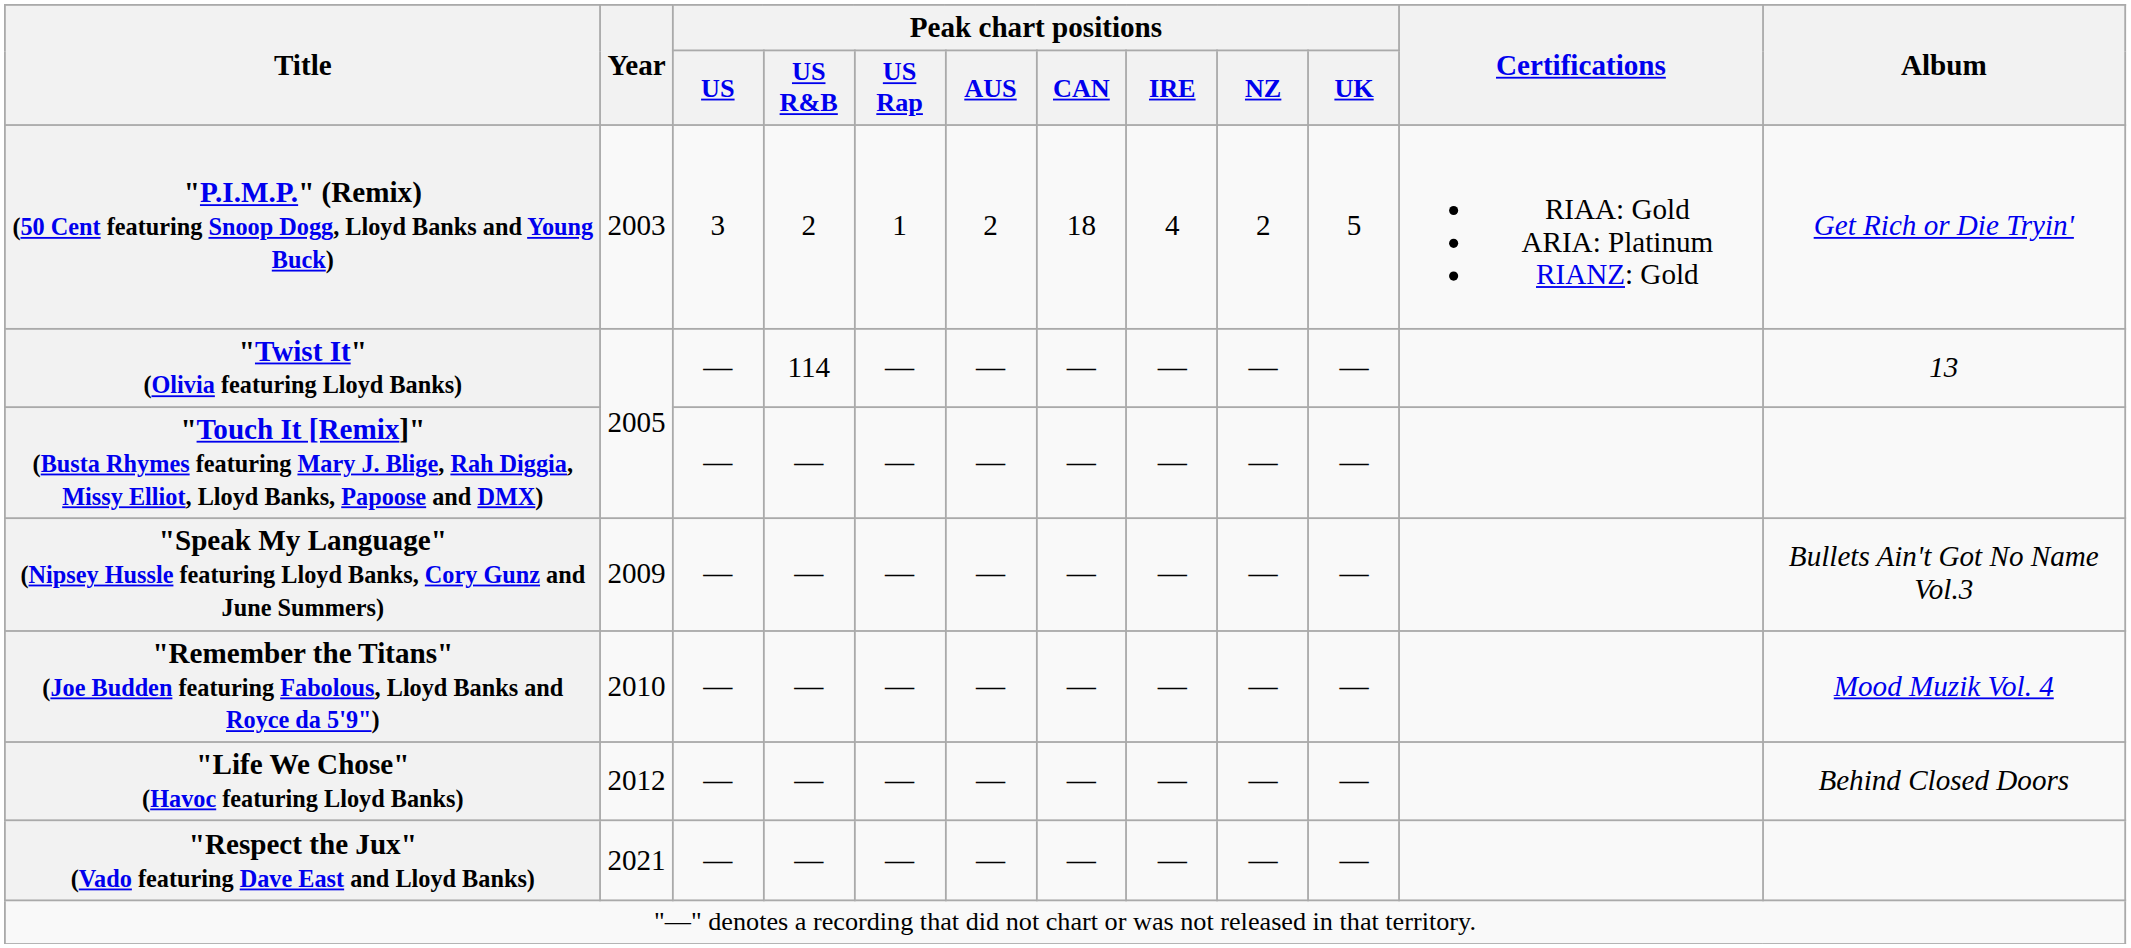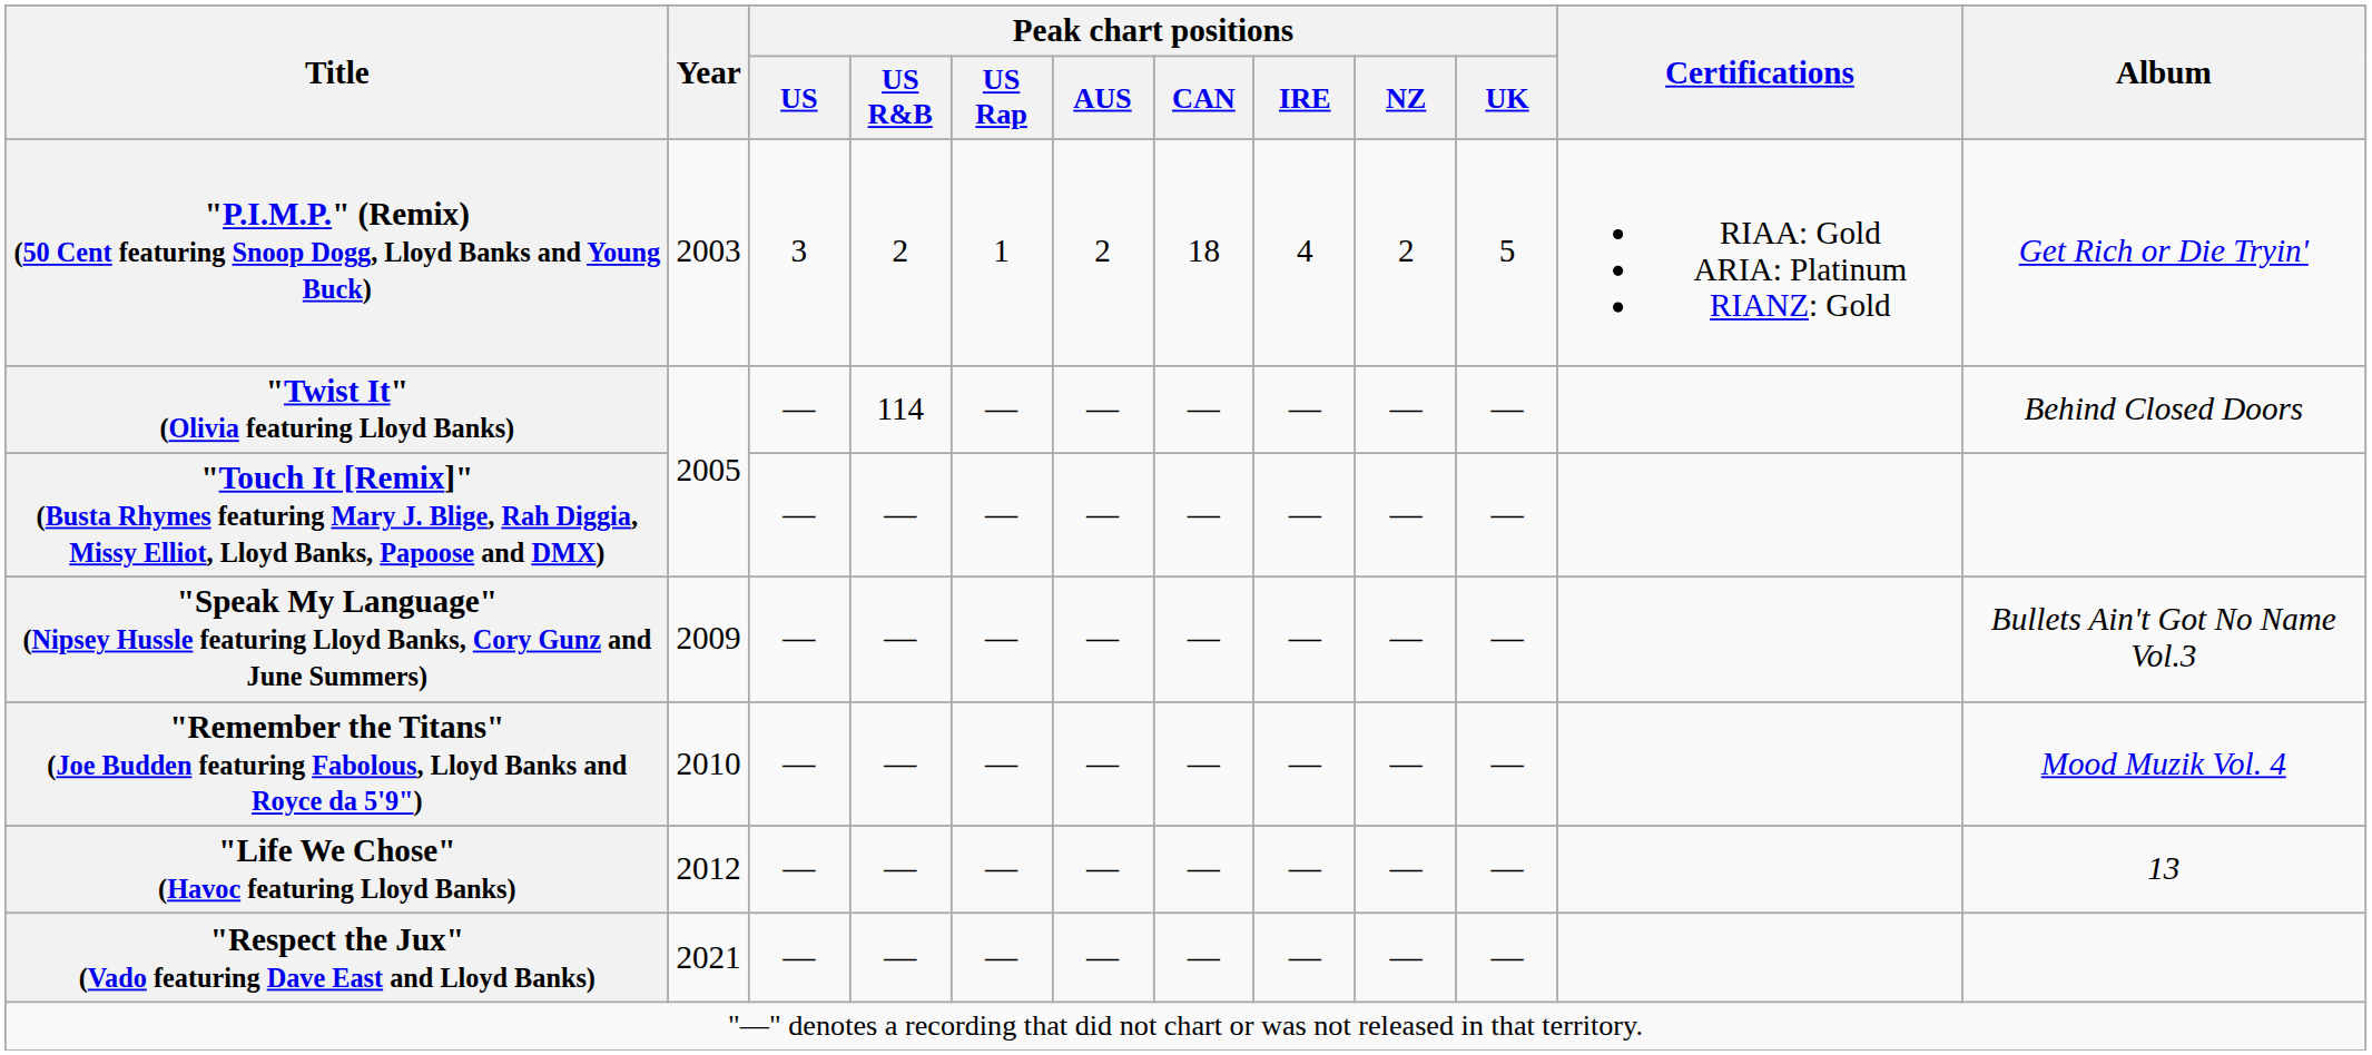 <table class="wikitable plainrowheaders" style="text-align:center;">
 <tr>
 <th scope="col" rowspan="2" style="width:20em;">Title</th>
 <th scope="col" rowspan="2" style="width:1em;">Year</th>
 <th scope="col" colspan="8">Peak chart positions</th>
 <th scope="col" rowspan="2" style="width:12em;"><a href='#'>Certifications</a></th>
 <th scope="col" rowspan="2" style="width:12em;">Album</th>
 </tr>
 <tr>
 <th style="width:3em;font-size:90%;"><a href='#'>US</a></th>
 <th style="width:3em;font-size:90%;"><a href='#'>US<br>R&B</a></th>
 <th style="width:3em;font-size:90%;"><a href='#'>US<br>Rap</a></th>
 <th style="width:3em;font-size:90%;"><a href='#'>AUS</a></th>
 <th style="width:3em;font-size:90%;"><a href='#'>CAN</a></th>
 <th style="width:3em;font-size:90%;"><a href='#'>IRE</a></th>
 <th style="width:3em;font-size:90%;"><a href='#'>NZ</a></th>
 <th style="width:3em;font-size:90%;"><a href='#'>UK</a></th>
 </tr>
 <tr>
 <th scope="row">"<a href='#'>P.I.M.P.</a>" (Remix)<br><small>(<a href='#'>50 Cent</a> featuring <a href='#'>Snoop Dogg</a>, Lloyd Banks and <a href='#'>Young Buck</a>)</small></th>
 <td>2003</td>
 <td>3</td>
 <td>2</td>
 <td>1</td>
 <td>2</td>
 <td>18</td>
 <td>4</td>
 <td>2</td>
 <td>5</td>
 <td><br><ul><li>RIAA: Gold</li><li>ARIA: Platinum</li><li><a href='#'>RIANZ</a>: Gold</li></ul></td>
 <td><em><a href='#'>Get Rich or Die Tryin'</a></em></td>
 </tr>
 <tr>
 <th scope="row">"<a href='#'>Twist It</a>"<br><small>(<a href='#'>Olivia</a> featuring Lloyd Banks)</small></th>
 <td rowspan="2">2005</td>
 <td>—</td>
 <td>114</td>
 <td>—</td>
 <td>—</td>
 <td>—</td>
 <td>—</td>
 <td>—</td>
 <td>—</td>
 <td></td>
-<td><em>13</em></td>
+<td><em>Behind Closed Doors</em></td>
 </tr>
 <tr>
 <th scope="row">"<a href='#'>Touch It [Remix</a>]"<br><small>(<a href='#'>Busta Rhymes</a> featuring <a href='#'>Mary J. Blige</a>, <a href='#'>Rah Diggia</a>, <a href='#'>Missy Elliot</a>, Lloyd Banks, <a href='#'>Papoose</a> and <a href='#'>DMX</a>)</small></th>
 <td>—</td>
 <td>—</td>
 <td>—</td>
 <td>—</td>
 <td>—</td>
 <td>—</td>
 <td>—</td>
 <td>—</td>
 <td></td>
 <td></td>
 </tr>
 <tr>
 <th scope="row">"Speak My Language"<br><small>(<a href='#'>Nipsey Hussle</a> featuring Lloyd Banks, <a href='#'>Cory Gunz</a> and June Summers)</small></th>
 <td>2009</td>
 <td>—</td>
 <td>—</td>
 <td>—</td>
 <td>—</td>
 <td>—</td>
 <td>—</td>
 <td>—</td>
 <td>—</td>
 <td></td>
 <td><em>Bullets Ain't Got No Name Vol.3</em></td>
 </tr>
 <tr>
 <th scope="row">"Remember the Titans"<br><small>(<a href='#'>Joe Budden</a> featuring <a href='#'>Fabolous</a>, Lloyd Banks and <a href='#'>Royce da 5'9"</a>)</small></th>
 <td>2010</td>
 <td>—</td>
 <td>—</td>
 <td>—</td>
 <td>—</td>
 <td>—</td>
 <td>—</td>
 <td>—</td>
 <td>—</td>
 <td></td>
 <td><em><a href='#'>Mood Muzik Vol. 4</a></em></td>
 </tr>
 <tr>
 <th scope="row">"Life We Chose"<br><small>(<a href='#'>Havoc</a> featuring Lloyd Banks)</small></th>
 <td>2012</td>
 <td>—</td>
 <td>—</td>
 <td>—</td>
 <td>—</td>
 <td>—</td>
 <td>—</td>
 <td>—</td>
 <td>—</td>
 <td></td>
-<td><em>Behind Closed Doors</em></td>
+<td><em>13</em></td>
 </tr>
 <tr>
 <th scope="row">"Respect the Jux"<br><small>(<a href='#'>Vado</a> featuring <a href='#'>Dave East</a> and Lloyd Banks)</small></th>
 <td>2021</td>
 <td>—</td>
 <td>—</td>
 <td>—</td>
 <td>—</td>
 <td>—</td>
 <td>—</td>
 <td>—</td>
 <td>—</td>
 <td></td>
 <td></td>
 </tr>
 <tr>
 <td colspan="12" style="font-size:90%">"—" denotes a recording that did not chart or was not released in that territory.</td>
 </tr>
 </table>
